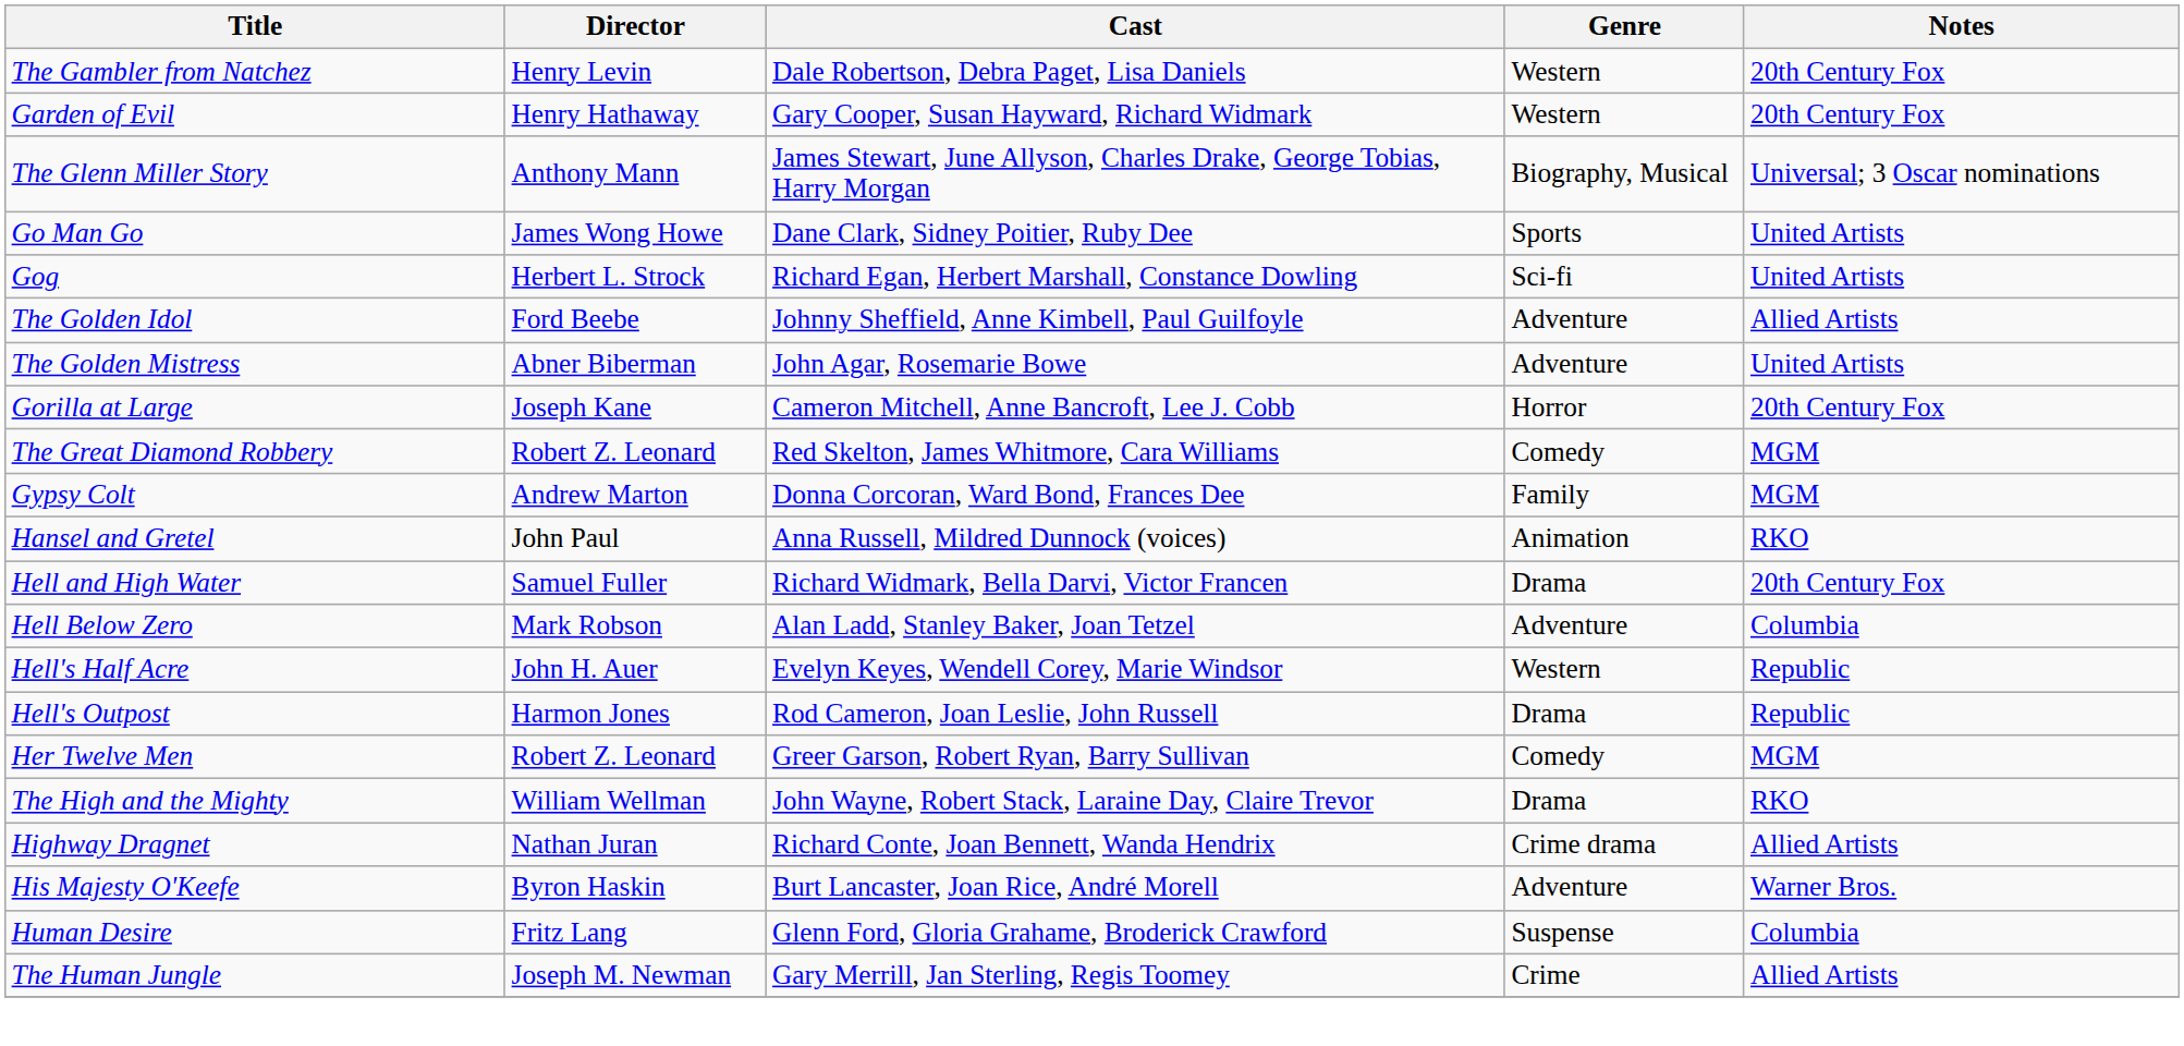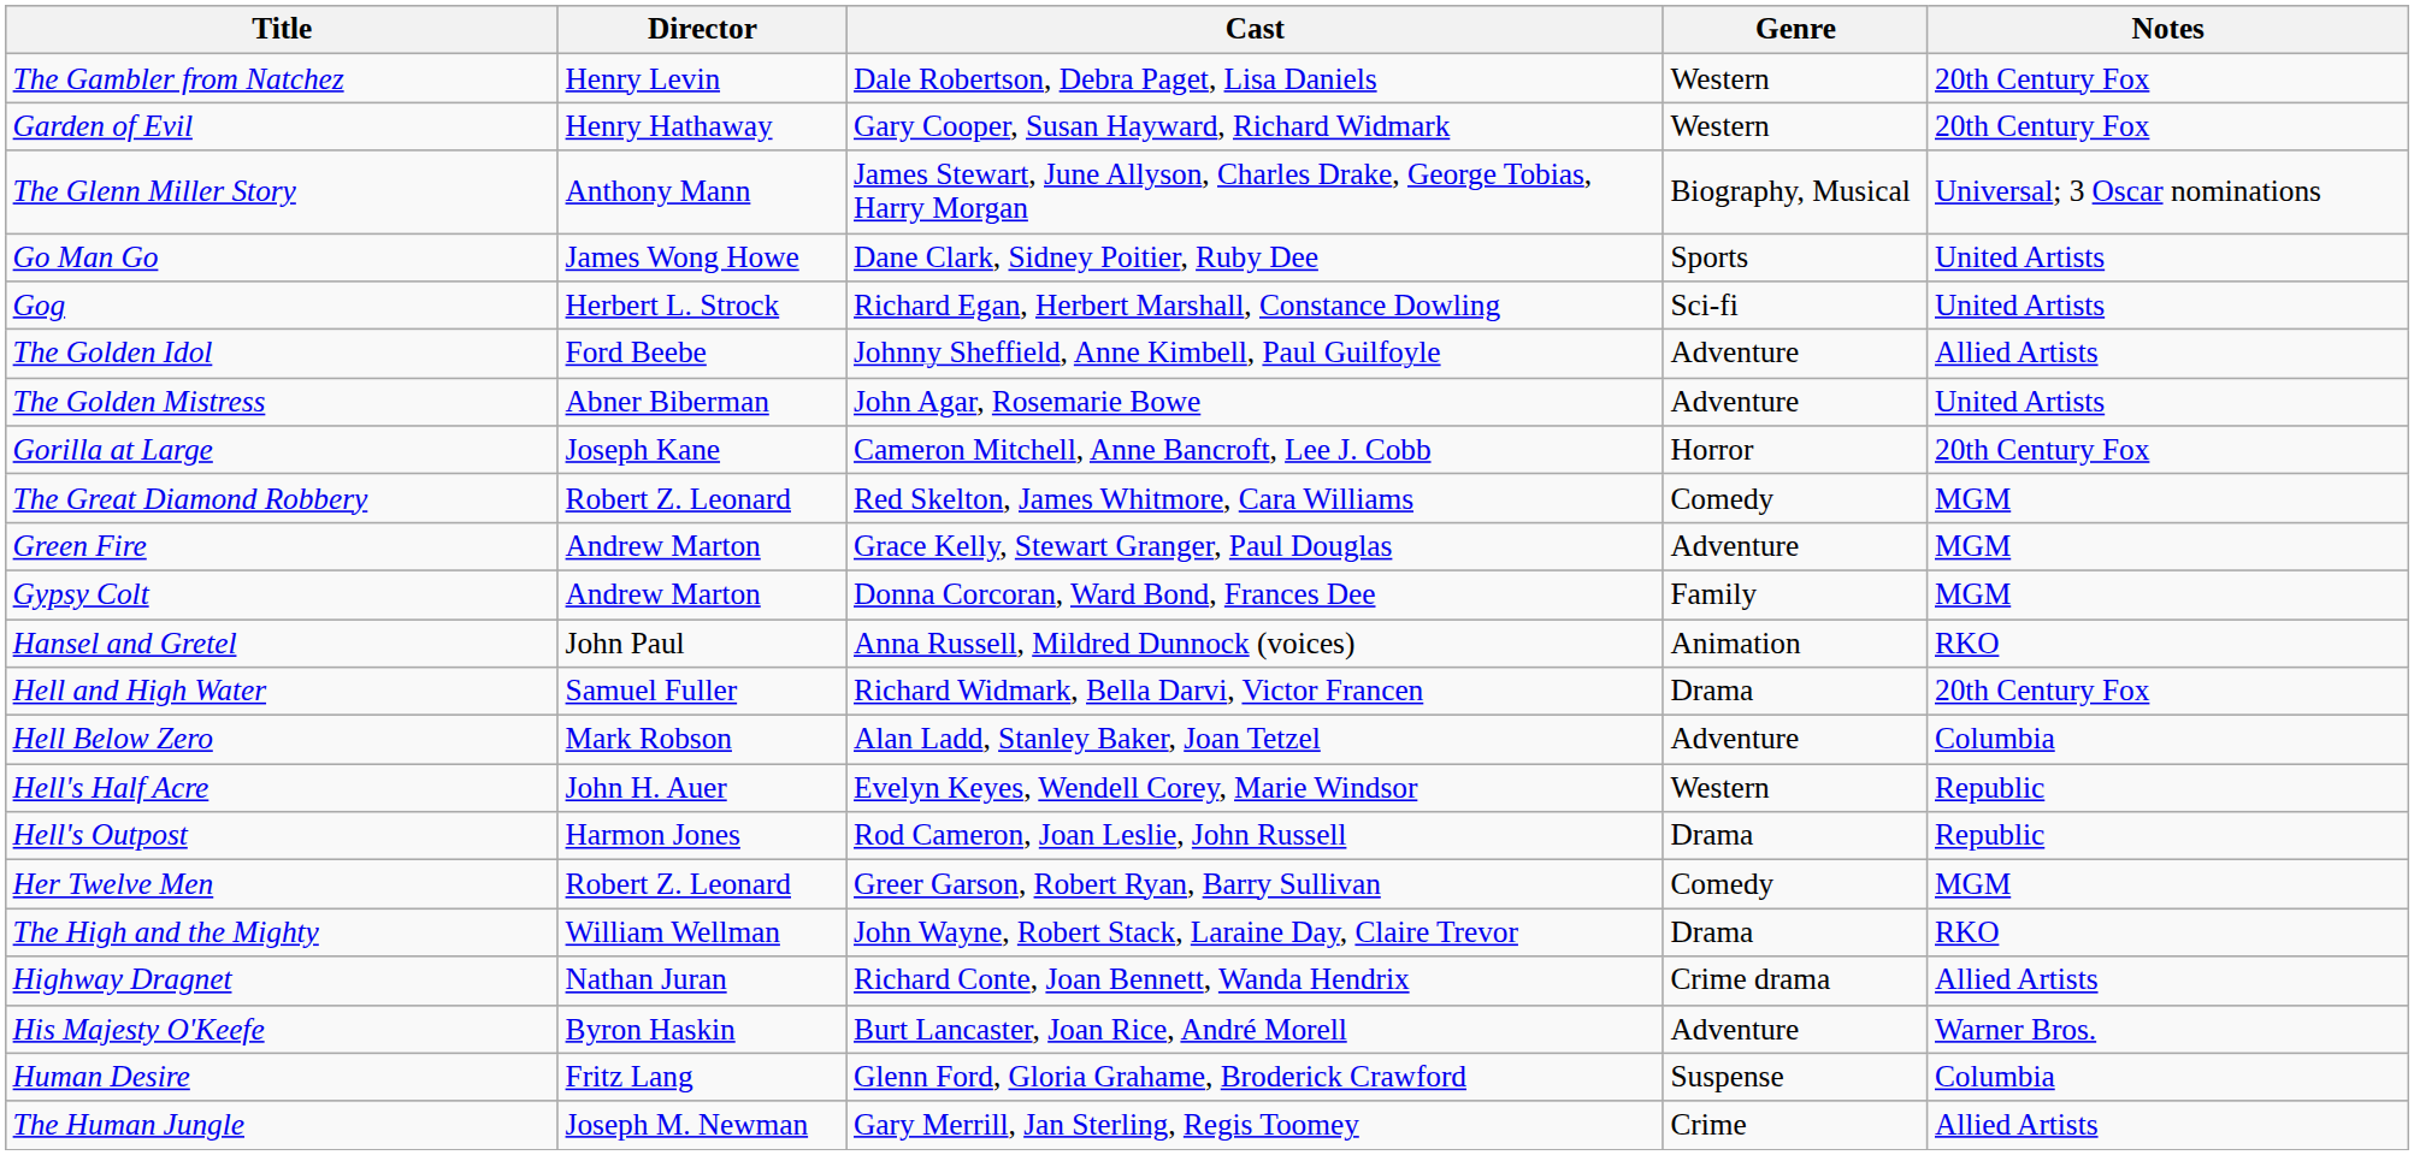 <table class="wikitable sortable" style="width:100%;">
 <tr>
 <th style="width:23%;">Title</th>
 <th style="width:12%;">Director</th>
 <th style="width:34%;">Cast</th>
 <th style="width:11%;">Genre</th>
 <th style="width:20%;">Notes</th>
 </tr>
 <tr>
 <td><em><a href='#'>The Gambler from Natchez</a></em></td>
 <td><a href='#'>Henry Levin</a></td>
 <td><a href='#'>Dale Robertson</a>, <a href='#'>Debra Paget</a>, <a href='#'>Lisa Daniels</a></td>
 <td>Western</td>
 <td><a href='#'>20th Century Fox</a></td>
 </tr>
 <tr>
 <td><em><a href='#'>Garden of Evil</a></em></td>
 <td><a href='#'>Henry Hathaway</a></td>
 <td><a href='#'>Gary Cooper</a>, <a href='#'>Susan Hayward</a>, <a href='#'>Richard Widmark</a></td>
 <td>Western</td>
 <td><a href='#'>20th Century Fox</a></td>
 </tr>
 <tr>
 <td><em><a href='#'>The Glenn Miller Story</a></em></td>
 <td><a href='#'>Anthony Mann</a></td>
 <td><a href='#'>James Stewart</a>, <a href='#'>June Allyson</a>, <a href='#'>Charles Drake</a>, <a href='#'>George Tobias</a>, <a href='#'>Harry Morgan</a></td>
 <td>Biography, Musical</td>
 <td><a href='#'>Universal</a>; 3 <a href='#'>Oscar</a> nominations</td>
 </tr>
 <tr>
 <td><em><a href='#'>Go Man Go</a></em></td>
 <td><a href='#'>James Wong Howe</a></td>
 <td><a href='#'>Dane Clark</a>, <a href='#'>Sidney Poitier</a>, <a href='#'>Ruby Dee</a></td>
 <td>Sports</td>
 <td><a href='#'>United Artists</a></td>
 </tr>
 <tr>
 <td><em><a href='#'>Gog</a></em></td>
 <td><a href='#'>Herbert L. Strock</a></td>
 <td><a href='#'>Richard Egan</a>, <a href='#'>Herbert Marshall</a>, <a href='#'>Constance Dowling</a></td>
 <td>Sci-fi</td>
 <td><a href='#'>United Artists</a></td>
 </tr>
 <tr>
 <td><em><a href='#'>The Golden Idol</a></em></td>
 <td><a href='#'>Ford Beebe</a></td>
 <td><a href='#'>Johnny Sheffield</a>, <a href='#'>Anne Kimbell</a>, <a href='#'>Paul Guilfoyle</a></td>
 <td>Adventure</td>
 <td><a href='#'>Allied Artists</a></td>
 </tr>
 <tr>
 <td><em><a href='#'>The Golden Mistress</a></em></td>
 <td><a href='#'>Abner Biberman</a></td>
 <td><a href='#'>John Agar</a>, <a href='#'>Rosemarie Bowe</a></td>
 <td>Adventure</td>
 <td><a href='#'>United Artists</a></td>
 </tr>
 <tr>
 <td><em><a href='#'>Gorilla at Large</a></em></td>
 <td><a href='#'>Joseph Kane</a></td>
 <td><a href='#'>Cameron Mitchell</a>, <a href='#'>Anne Bancroft</a>, <a href='#'>Lee J. Cobb</a></td>
 <td>Horror</td>
 <td><a href='#'>20th Century Fox</a></td>
 </tr>
 <tr>
 <td><em><a href='#'>The Great Diamond Robbery</a></em></td>
 <td><a href='#'>Robert Z. Leonard</a></td>
 <td><a href='#'>Red Skelton</a>, <a href='#'>James Whitmore</a>, <a href='#'>Cara Williams</a></td>
 <td>Comedy</td>
+<td><a href='#'>MGM</a></td>
+</tr>
+<tr>
+<td><em><a href='#'>Green Fire</a></em></td>
+<td><a href='#'>Andrew Marton</a></td>
+<td><a href='#'>Grace Kelly</a>, <a href='#'>Stewart Granger</a>, <a href='#'>Paul Douglas</a></td>
+<td>Adventure</td>
 <td><a href='#'>MGM</a></td>
 </tr>
 <tr>
 <td><em><a href='#'>Gypsy Colt</a></em></td>
 <td><a href='#'>Andrew Marton</a></td>
 <td><a href='#'>Donna Corcoran</a>, <a href='#'>Ward Bond</a>, <a href='#'>Frances Dee</a></td>
 <td>Family</td>
 <td><a href='#'>MGM</a></td>
 </tr>
 <tr>
 <td><em><a href='#'>Hansel and Gretel</a></em></td>
 <td>John Paul</td>
 <td><a href='#'>Anna Russell</a>, <a href='#'>Mildred Dunnock</a> (voices)</td>
 <td>Animation</td>
 <td><a href='#'>RKO</a></td>
 </tr>
 <tr>
 <td><em><a href='#'>Hell and High Water</a></em></td>
 <td><a href='#'>Samuel Fuller</a></td>
 <td><a href='#'>Richard Widmark</a>, <a href='#'>Bella Darvi</a>, <a href='#'>Victor Francen</a></td>
 <td>Drama</td>
 <td><a href='#'>20th Century Fox</a></td>
 </tr>
 <tr>
 <td><em><a href='#'>Hell Below Zero</a></em></td>
 <td><a href='#'>Mark Robson</a></td>
 <td><a href='#'>Alan Ladd</a>, <a href='#'>Stanley Baker</a>, <a href='#'>Joan Tetzel</a></td>
 <td>Adventure</td>
 <td><a href='#'>Columbia</a></td>
 </tr>
 <tr>
 <td><em><a href='#'>Hell's Half Acre</a></em></td>
 <td><a href='#'>John H. Auer</a></td>
 <td><a href='#'>Evelyn Keyes</a>, <a href='#'>Wendell Corey</a>, <a href='#'>Marie Windsor</a></td>
 <td>Western</td>
 <td><a href='#'>Republic</a></td>
 </tr>
 <tr>
 <td><em><a href='#'>Hell's Outpost</a></em></td>
 <td><a href='#'>Harmon Jones</a></td>
 <td><a href='#'>Rod Cameron</a>, <a href='#'>Joan Leslie</a>, <a href='#'>John Russell</a></td>
 <td>Drama</td>
 <td><a href='#'>Republic</a></td>
 </tr>
 <tr>
 <td><em><a href='#'>Her Twelve Men</a></em></td>
 <td><a href='#'>Robert Z. Leonard</a></td>
 <td><a href='#'>Greer Garson</a>, <a href='#'>Robert Ryan</a>, <a href='#'>Barry Sullivan</a></td>
 <td>Comedy</td>
 <td><a href='#'>MGM</a></td>
 </tr>
 <tr>
 <td><em><a href='#'>The High and the Mighty</a></em></td>
 <td><a href='#'>William Wellman</a></td>
 <td><a href='#'>John Wayne</a>, <a href='#'>Robert Stack</a>, <a href='#'>Laraine Day</a>, <a href='#'>Claire Trevor</a></td>
 <td>Drama</td>
 <td><a href='#'>RKO</a></td>
 </tr>
 <tr>
 <td><em><a href='#'>Highway Dragnet</a></em></td>
 <td><a href='#'>Nathan Juran</a></td>
 <td><a href='#'>Richard Conte</a>, <a href='#'>Joan Bennett</a>, <a href='#'>Wanda Hendrix</a></td>
 <td>Crime drama</td>
 <td><a href='#'>Allied Artists</a></td>
 </tr>
 <tr>
 <td><em><a href='#'>His Majesty O'Keefe</a></em></td>
 <td><a href='#'>Byron Haskin</a></td>
 <td><a href='#'>Burt Lancaster</a>, <a href='#'>Joan Rice</a>, <a href='#'>André Morell</a></td>
 <td>Adventure</td>
 <td><a href='#'>Warner Bros.</a></td>
 </tr>
 <tr>
 <td><em><a href='#'>Human Desire</a></em></td>
 <td><a href='#'>Fritz Lang</a></td>
 <td><a href='#'>Glenn Ford</a>, <a href='#'>Gloria Grahame</a>, <a href='#'>Broderick Crawford</a></td>
 <td>Suspense</td>
 <td><a href='#'>Columbia</a></td>
 </tr>
 <tr>
 <td><em><a href='#'>The Human Jungle</a></em></td>
 <td><a href='#'>Joseph M. Newman</a></td>
 <td><a href='#'>Gary Merrill</a>, <a href='#'>Jan Sterling</a>, <a href='#'>Regis Toomey</a></td>
 <td>Crime</td>
 <td><a href='#'>Allied Artists</a></td>
 </tr>
 <tr>
 </tr>
 </table>
